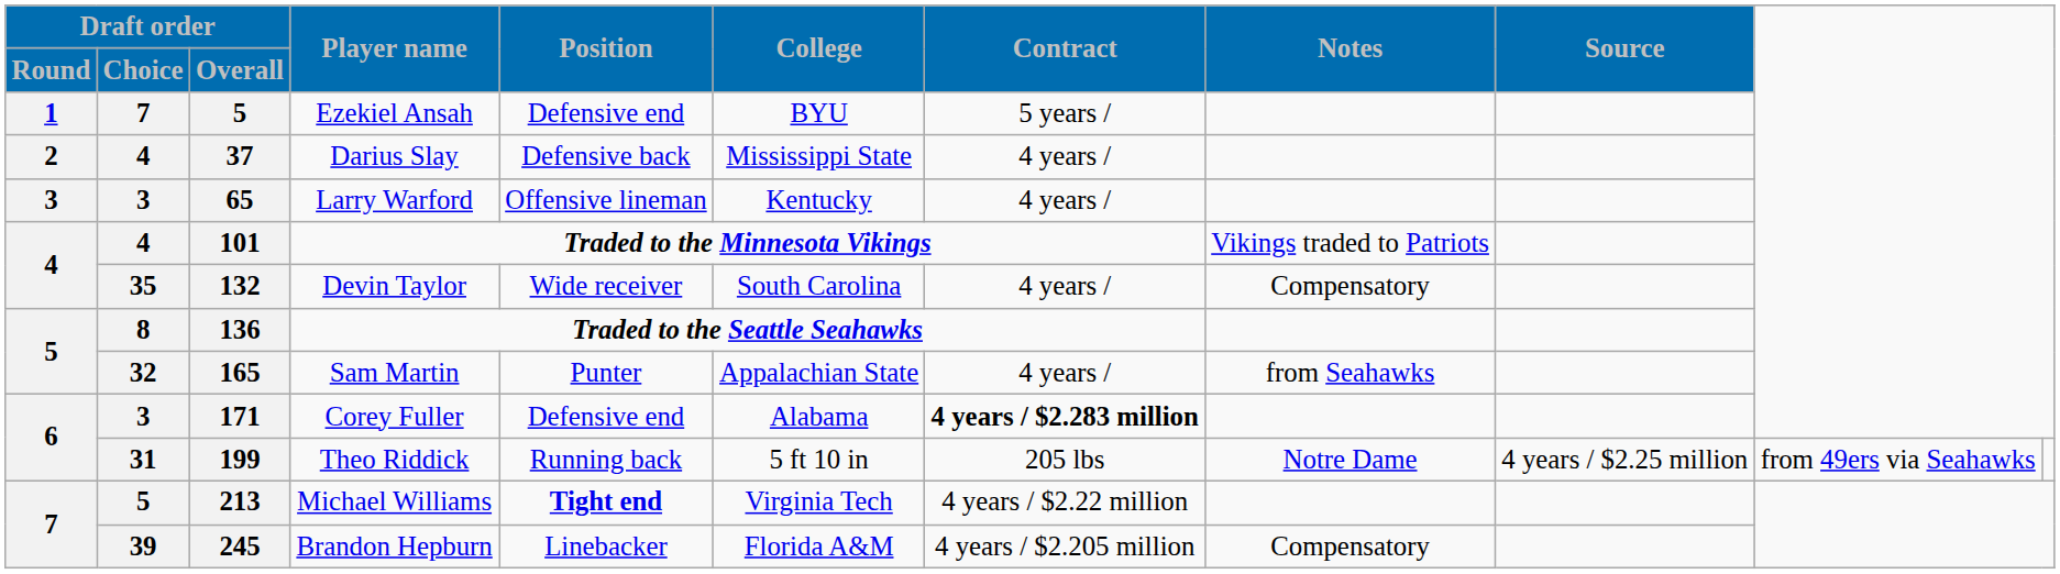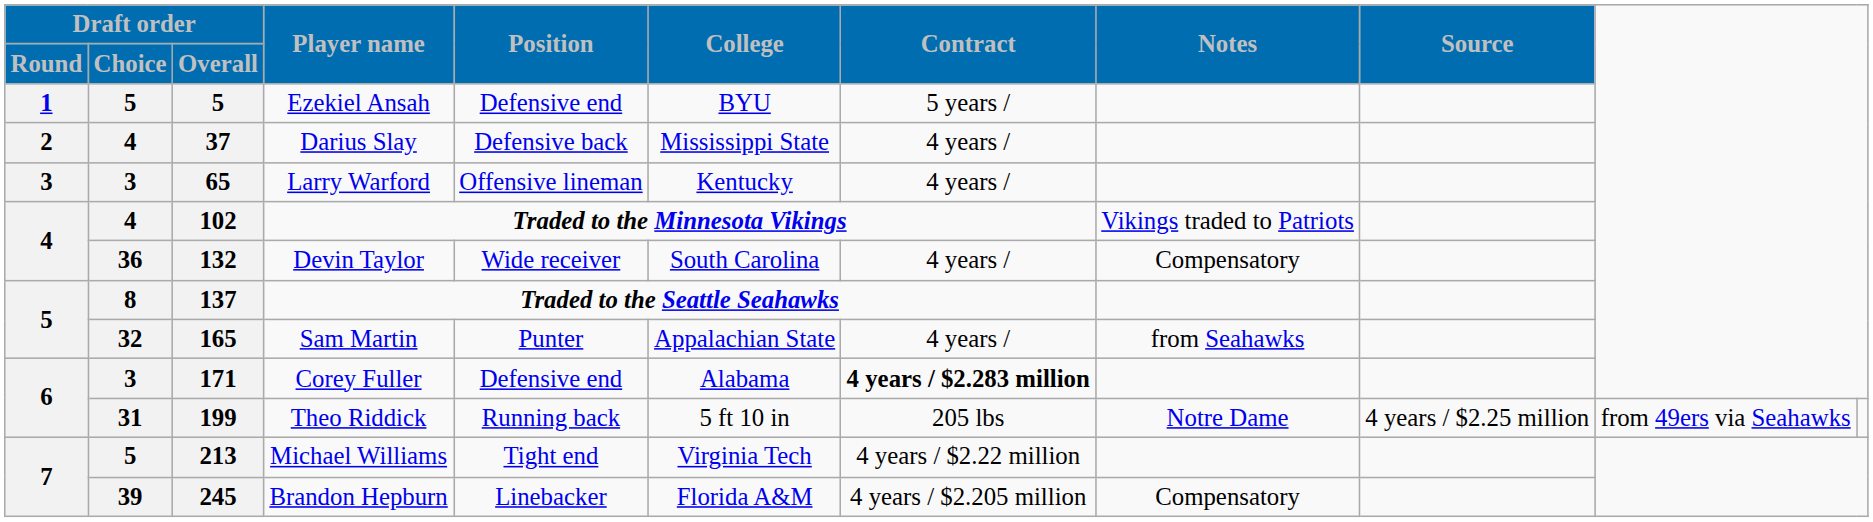 <table class="wikitable" style="text-align:center">
 <tr>
 <th colspan="3" style="background:#006DB0;color:silver">Draft order</th>
 <th rowspan="2" style="background:#006DB0;color:silver">Player name</th>
 <th rowspan="2" style="background:#006DB0;color:silver">Position</th>
 <th rowspan="2" style="background:#006DB0;color:silver">College</th>
 <th rowspan="2" style="background:#006DB0;color:silver">Contract</th>
 <th rowspan="2" style="background:#006DB0;color:silver">Notes</th>
 <th rowspan="2" style="background:#006DB0;color:silver">Source</th>
 </tr>
 <tr>
 <th style="background:#006DB0;color:silver">Round</th>
 <th style="background:#006DB0;color:silver">Choice</th>
 <th style="background:#006DB0;color:silver">Overall</th>
 </tr>
 <tr>
 <th><a href='#'>1</a></th>
-<th>7</th>
+<th>5</th>
 <th>5</th>
 <td><a href='#'>Ezekiel Ansah</a></td>
 <td><a href='#'>Defensive end</a></td>
 <td><a href='#'>BYU</a></td>
 <td>5 years /</td>
 <td></td>
 <td></td>
 </tr>
 <tr>
 <th>2</th>
 <th>4</th>
 <th>37</th>
 <td><a href='#'>Darius Slay</a></td>
 <td><a href='#'>Defensive back</a></td>
 <td><a href='#'>Mississippi State</a></td>
 <td>4 years /</td>
 <td></td>
 <td></td>
 </tr>
 <tr>
 <th>3</th>
 <th>3</th>
 <th>65</th>
 <td><a href='#'>Larry Warford</a></td>
 <td><a href='#'>Offensive lineman</a></td>
 <td><a href='#'>Kentucky</a></td>
 <td>4 years /</td>
 <td></td>
 <td></td>
 </tr>
 <tr>
 <th rowspan="2">4</th>
 <th>4</th>
-<th>101</th>
+<th>102</th>
 <td colspan="4"><strong><em>Traded to the <a href='#'>Minnesota Vikings</a></em></strong></td>
 <td><a href='#'>Vikings</a> traded to <a href='#'>Patriots</a></td>
 <td></td>
 </tr>
 <tr>
-<th>35</th>
+<th>36</th>
 <th>132</th>
 <td><a href='#'>Devin Taylor</a></td>
 <td><a href='#'>Wide receiver</a></td>
 <td><a href='#'>South Carolina</a></td>
 <td>4 years /</td>
 <td>Compensatory</td>
 <td></td>
 </tr>
 <tr>
 <th rowspan="2">5</th>
 <th>8</th>
-<th>136</th>
+<th>137</th>
 <td colspan="4"><strong><em>Traded to the <a href='#'>Seattle Seahawks</a></em></strong></td>
 <td></td>
 <td></td>
 </tr>
 <tr>
 <th>32</th>
 <th>165</th>
 <td><a href='#'>Sam Martin</a></td>
 <td><a href='#'>Punter</a></td>
 <td><a href='#'>Appalachian State</a></td>
 <td>4 years /</td>
 <td>from <a href='#'>Seahawks</a></td>
 <td></td>
 </tr>
 <tr>
 <th rowspan="2">6</th>
 <th>3</th>
 <th>171</th>
 <td><a href='#'>Corey Fuller</a></td>
 <td><a href='#'>Defensive end</a></td>
 <td><a href='#'>Alabama</a></td>
 <td><strong>4 years / $2.283 million</strong></td>
 <td></td>
 <td></td>
 </tr>
 <tr>
 <th>31</th>
 <th>199</th>
 <td><a href='#'>Theo Riddick</a></td>
 <td><a href='#'>Running back</a></td>
 <td>5 ft 10 in</td>
 <td>205 lbs</td>
 <td><a href='#'>Notre Dame</a></td>
 <td>4 years / $2.25 million</td>
 <td>from <a href='#'>49ers</a> via <a href='#'>Seahawks</a></td>
 <td></td>
 </tr>
 <tr>
 <th rowspan="2">7</th>
 <th>5</th>
 <th>213</th>
 <td><a href='#'>Michael Williams</a></td>
-<td><strong><a href='#'>Tight end</a></strong></td>
+<td><a href='#'>Tight end</a></td>
 <td><a href='#'>Virginia Tech</a></td>
 <td>4 years / $2.22 million</td>
 <td></td>
 <td></td>
 </tr>
 <tr>
 <th>39</th>
 <th>245</th>
 <td><a href='#'>Brandon Hepburn</a></td>
 <td><a href='#'>Linebacker</a></td>
 <td><a href='#'>Florida A&M</a></td>
 <td>4 years / $2.205 million</td>
 <td>Compensatory</td>
 <td></td>
 </tr>
 </table>
